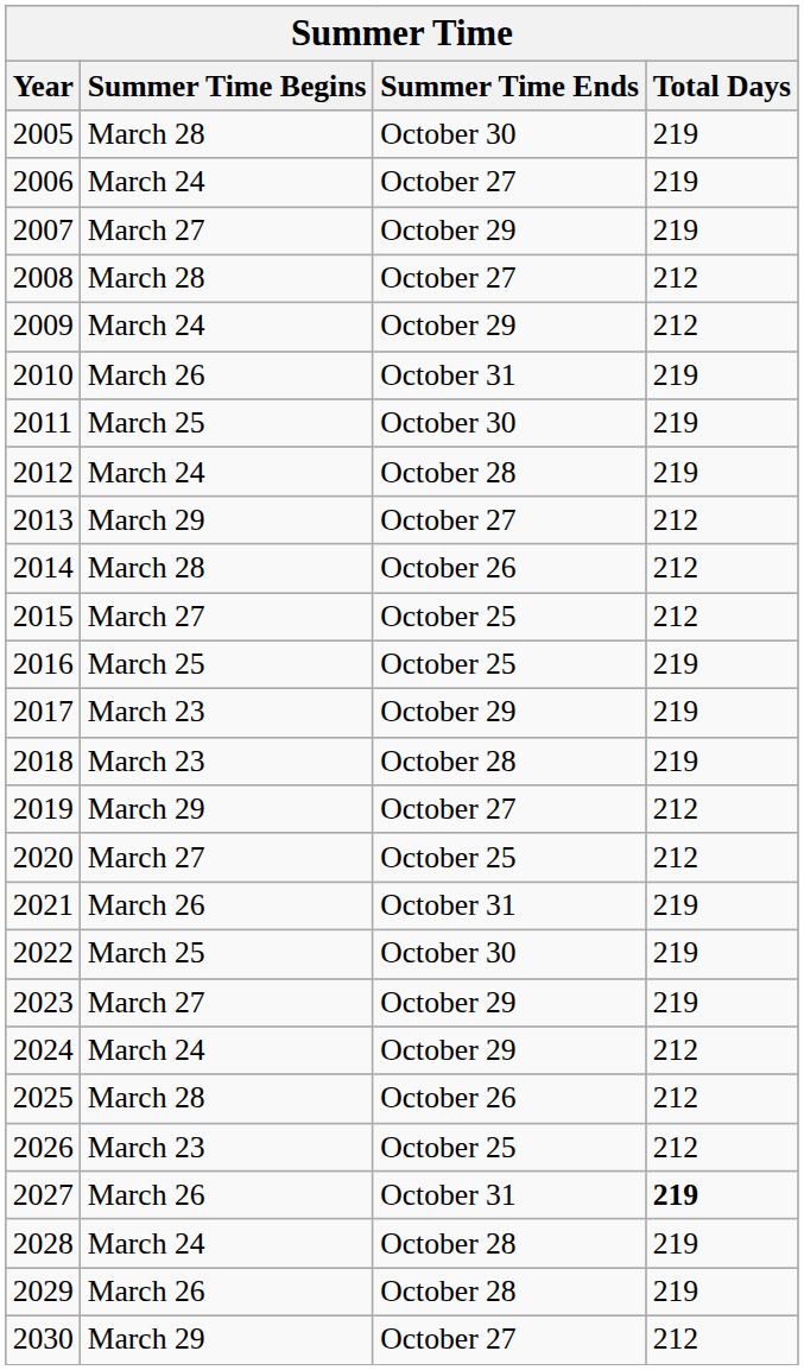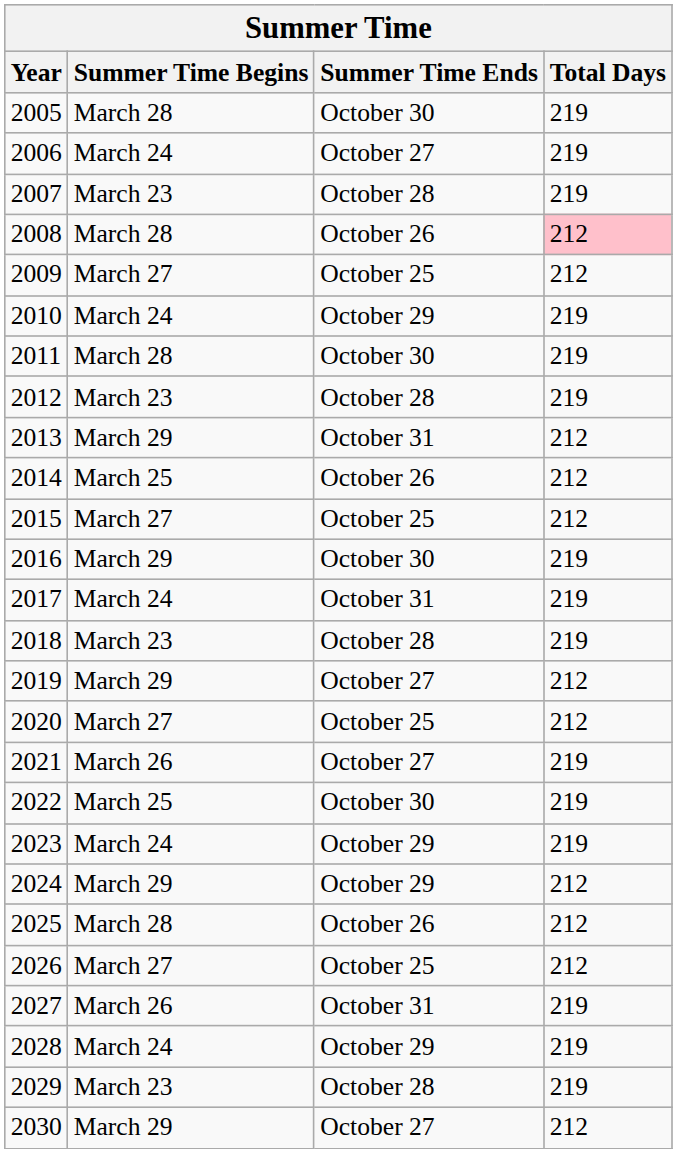 <table class=wikitable>
 <tr>
 <th colspan=4><big>Summer Time</big></th>
 </tr>
 <tr>
 <th>Year</th>
 <th>Summer Time Begins</th>
 <th>Summer Time Ends</th>
 <th>Total Days</th>
 </tr>
 <tr>
 <td>2005</td>
 <td>March 28</td>
 <td>October 30</td>
 <td>219</td>
 </tr>
 <tr>
 <td>2006</td>
 <td>March 24</td>
 <td>October 27</td>
 <td>219</td>
 </tr>
 <tr>
 <td>2007</td>
-<td>March 27</td>
-<td>October 29</td>
+<td>March 23</td>
+<td>October 28</td>
 <td>219</td>
 </tr>
 <tr>
 <td>2008</td>
 <td>March 28</td>
-<td>October 27</td>
-<td>212</td>
+<td>October 26</td>
+<td style="background: pink;">212</td>
 </tr>
 <tr>
 <td>2009</td>
-<td>March 24</td>
-<td>October 29</td>
+<td>March 27</td>
+<td>October 25</td>
 <td>212</td>
 </tr>
 <tr>
 <td>2010</td>
-<td>March 26</td>
-<td>October 31</td>
+<td>March 24</td>
+<td>October 29</td>
 <td>219</td>
 </tr>
 <tr>
 <td>2011</td>
-<td>March 25</td>
+<td>March 28</td>
 <td>October 30</td>
 <td>219</td>
 </tr>
 <tr>
 <td>2012</td>
-<td>March 24</td>
+<td>March 23</td>
 <td>October 28</td>
 <td>219</td>
 </tr>
 <tr>
 <td>2013</td>
 <td>March 29</td>
-<td>October 27</td>
+<td>October 31</td>
 <td>212</td>
 </tr>
 <tr>
 <td>2014</td>
-<td>March 28</td>
+<td>March 25</td>
 <td>October 26</td>
 <td>212</td>
 </tr>
 <tr>
 <td>2015</td>
 <td>March 27</td>
 <td>October 25</td>
 <td>212</td>
 </tr>
 <tr>
 <td>2016</td>
-<td>March 25</td>
-<td>October 25</td>
+<td>March 29</td>
+<td>October 30</td>
 <td>219</td>
 </tr>
 <tr>
 <td>2017</td>
-<td>March 23</td>
-<td>October 29</td>
+<td>March 24</td>
+<td>October 31</td>
 <td>219</td>
 </tr>
 <tr>
 <td>2018</td>
 <td>March 23</td>
 <td>October 28</td>
 <td>219</td>
 </tr>
 <tr>
 <td>2019</td>
 <td>March 29</td>
 <td>October 27</td>
 <td>212</td>
 </tr>
 <tr>
 <td>2020</td>
 <td>March 27</td>
 <td>October 25</td>
 <td>212</td>
 </tr>
 <tr>
 <td>2021</td>
 <td>March 26</td>
-<td>October 31</td>
+<td>October 27</td>
 <td>219</td>
 </tr>
 <tr>
 <td>2022</td>
 <td>March 25</td>
 <td>October 30</td>
 <td>219</td>
 </tr>
 <tr>
 <td>2023</td>
-<td>March 27</td>
+<td>March 24</td>
 <td>October 29</td>
 <td>219</td>
 </tr>
 <tr>
 <td>2024</td>
-<td>March 24</td>
+<td>March 29</td>
 <td>October 29</td>
 <td>212</td>
 </tr>
 <tr>
 <td>2025</td>
 <td>March 28</td>
 <td>October 26</td>
 <td>212</td>
 </tr>
 <tr>
 <td>2026</td>
-<td>March 23</td>
+<td>March 27</td>
 <td>October 25</td>
 <td>212</td>
 </tr>
 <tr>
 <td>2027</td>
 <td>March 26</td>
 <td>October 31</td>
-<td><strong>219</strong></td>
+<td>219</td>
 </tr>
 <tr>
 <td>2028</td>
 <td>March 24</td>
-<td>October 28</td>
+<td>October 29</td>
 <td>219</td>
 </tr>
 <tr>
 <td>2029</td>
-<td>March 26</td>
+<td>March 23</td>
 <td>October 28</td>
 <td>219</td>
 </tr>
 <tr>
 <td>2030</td>
 <td>March 29</td>
 <td>October 27</td>
 <td>212</td>
 </tr>
 </table>
